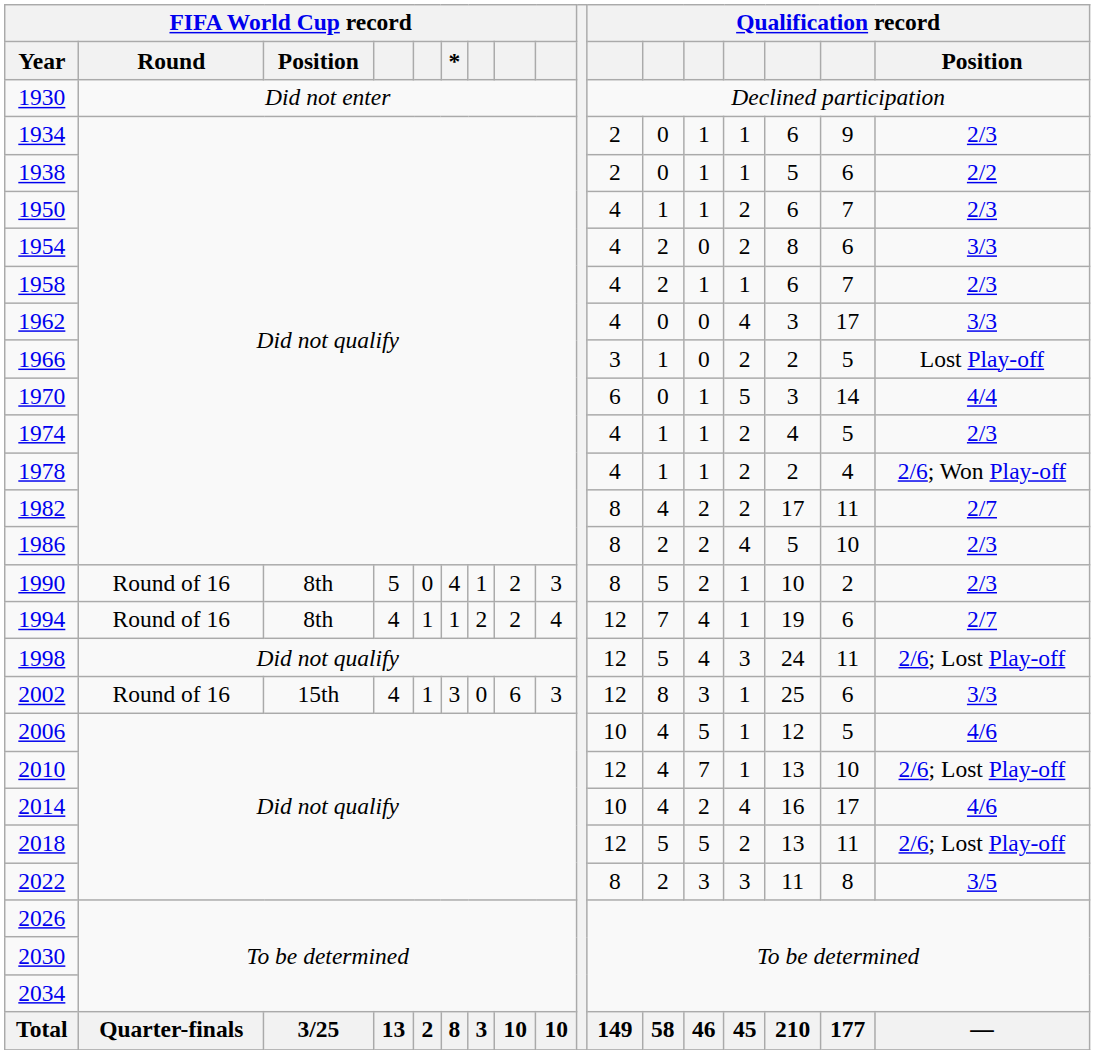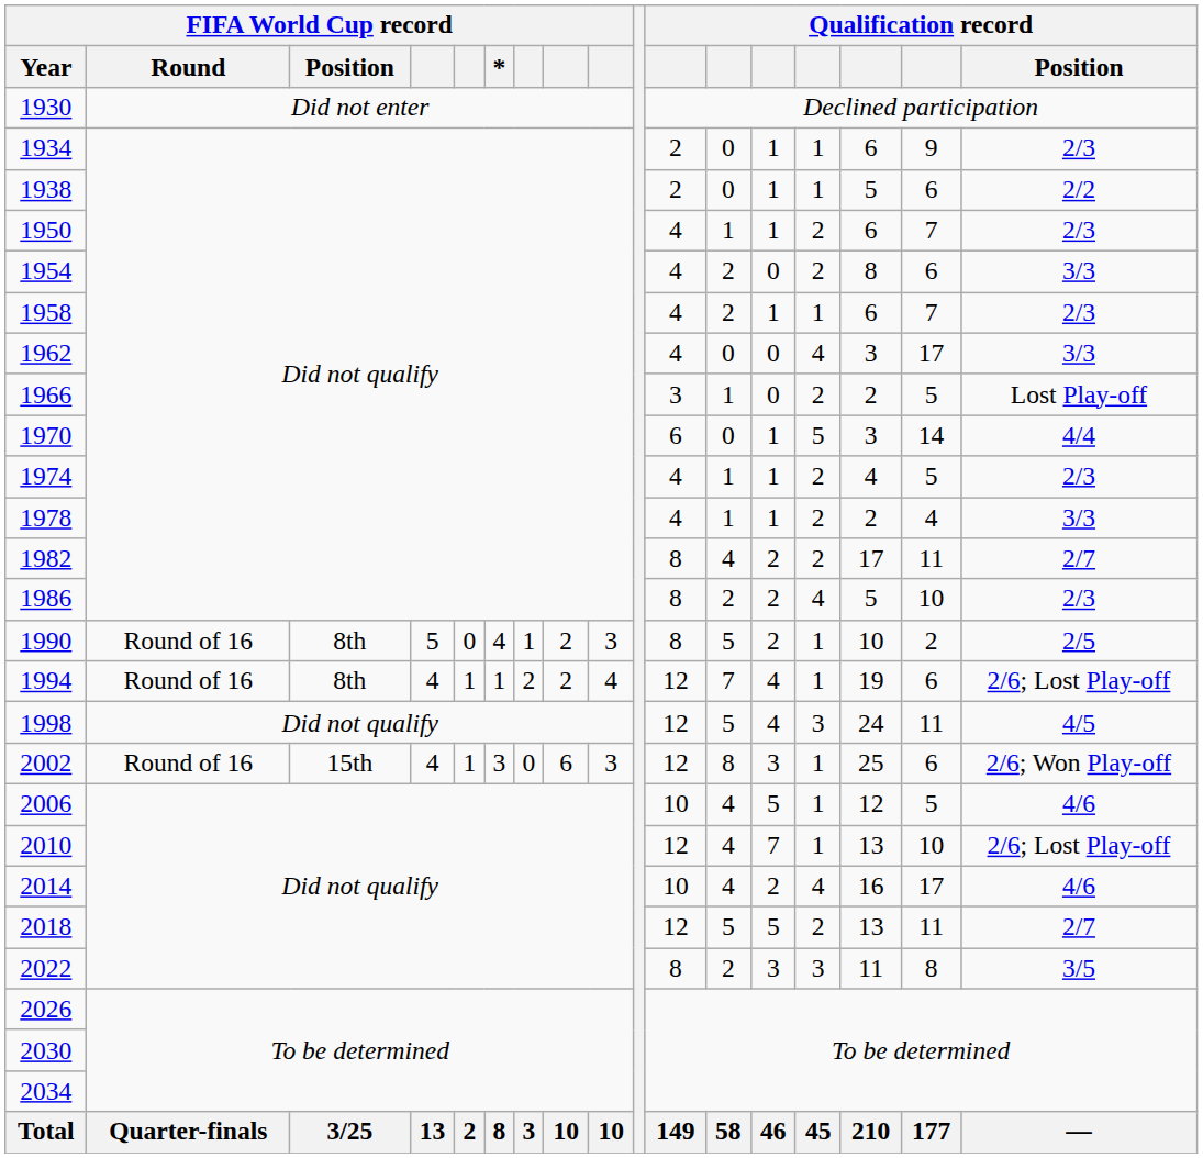 <table class="wikitable" style="text-align: center;">
 <tr>
 <th colspan=9><a href='#'>FIFA World Cup</a> record</th>
 <th style="width:1%;" rowspan="28"></th>
 <th colspan=7><a href='#'>Qualification</a> record</th>
 </tr>
 <tr>
 <th>Year</th>
 <th>Round</th>
 <th>Position</th>
 <th></th>
 <th></th>
 <th>*</th>
 <th></th>
 <th></th>
 <th></th>
 <th></th>
 <th></th>
 <th></th>
 <th></th>
 <th></th>
 <th></th>
 <th>Position</th>
 </tr>
 <tr>
 <td> <a href='#'>1930</a></td>
 <td colspan=8><em>Did not enter</em></td>
 <td colspan=7><em>Declined participation</em></td>
 </tr>
 <tr>
 <td> <a href='#'>1934</a></td>
 <td rowspan=12 colspan=8><em>Did not qualify</em></td>
 <td>2</td>
 <td>0</td>
 <td>1</td>
 <td>1</td>
 <td>6</td>
 <td>9</td>
 <td><a href='#'>2/3</a></td>
 </tr>
 <tr>
 <td> <a href='#'>1938</a></td>
 <td>2</td>
 <td>0</td>
 <td>1</td>
 <td>1</td>
 <td>5</td>
 <td>6</td>
 <td><a href='#'>2/2</a></td>
 </tr>
 <tr>
 <td> <a href='#'>1950</a></td>
 <td>4</td>
 <td>1</td>
 <td>1</td>
 <td>2</td>
 <td>6</td>
 <td>7</td>
 <td><a href='#'>2/3</a></td>
 </tr>
 <tr>
 <td> <a href='#'>1954</a></td>
 <td>4</td>
 <td>2</td>
 <td>0</td>
 <td>2</td>
 <td>8</td>
 <td>6</td>
 <td><a href='#'>3/3</a></td>
 </tr>
 <tr>
 <td> <a href='#'>1958</a></td>
 <td>4</td>
 <td>2</td>
 <td>1</td>
 <td>1</td>
 <td>6</td>
 <td>7</td>
 <td><a href='#'>2/3</a></td>
 </tr>
 <tr>
 <td> <a href='#'>1962</a></td>
 <td>4</td>
 <td>0</td>
 <td>0</td>
 <td>4</td>
 <td>3</td>
 <td>17</td>
 <td><a href='#'>3/3</a></td>
 </tr>
 <tr>
 <td> <a href='#'>1966</a></td>
 <td>3</td>
 <td>1</td>
 <td>0</td>
 <td>2</td>
 <td>2</td>
 <td>5</td>
 <td>Lost <a href='#'>Play-off</a></td>
 </tr>
 <tr>
 <td> <a href='#'>1970</a></td>
 <td>6</td>
 <td>0</td>
 <td>1</td>
 <td>5</td>
 <td>3</td>
 <td>14</td>
 <td><a href='#'>4/4</a></td>
 </tr>
 <tr>
 <td> <a href='#'>1974</a></td>
 <td>4</td>
 <td>1</td>
 <td>1</td>
 <td>2</td>
 <td>4</td>
 <td>5</td>
 <td><a href='#'>2/3</a></td>
 </tr>
 <tr>
 <td> <a href='#'>1978</a></td>
 <td>4</td>
 <td>1</td>
 <td>1</td>
 <td>2</td>
 <td>2</td>
 <td>4</td>
-<td><a href='#'>2/6</a>; Won <a href='#'>Play-off</a></td>
+<td><a href='#'>3/3</a></td>
 </tr>
 <tr>
 <td> <a href='#'>1982</a></td>
 <td>8</td>
 <td>4</td>
 <td>2</td>
 <td>2</td>
 <td>17</td>
 <td>11</td>
 <td><a href='#'>2/7</a></td>
 </tr>
 <tr>
 <td> <a href='#'>1986</a></td>
 <td>8</td>
 <td>2</td>
 <td>2</td>
 <td>4</td>
 <td>5</td>
 <td>10</td>
 <td><a href='#'>2/3</a></td>
 </tr>
 <tr>
 <td> <a href='#'>1990</a></td>
 <td>Round of 16</td>
 <td>8th</td>
 <td>5</td>
 <td>0</td>
 <td>4</td>
 <td>1</td>
 <td>2</td>
 <td>3</td>
 <td>8</td>
 <td>5</td>
 <td>2</td>
 <td>1</td>
 <td>10</td>
 <td>2</td>
-<td><a href='#'>2/3</a></td>
+<td><a href='#'>2/5</a></td>
 </tr>
 <tr>
 <td> <a href='#'>1994</a></td>
 <td>Round of 16</td>
 <td>8th</td>
 <td>4</td>
 <td>1</td>
 <td>1</td>
 <td>2</td>
 <td>2</td>
 <td>4</td>
 <td>12</td>
 <td>7</td>
 <td>4</td>
 <td>1</td>
 <td>19</td>
 <td>6</td>
-<td><a href='#'>2/7</a></td>
+<td><a href='#'>2/6</a>; Lost <a href='#'>Play-off</a></td>
 </tr>
 <tr>
 <td> <a href='#'>1998</a></td>
 <td colspan=8><em>Did not qualify</em></td>
 <td>12</td>
 <td>5</td>
 <td>4</td>
 <td>3</td>
 <td>24</td>
 <td>11</td>
-<td><a href='#'>2/6</a>; Lost <a href='#'>Play-off</a></td>
+<td><a href='#'>4/5</a></td>
 </tr>
 <tr>
 <td>  <a href='#'>2002</a></td>
 <td>Round of 16</td>
 <td>15th</td>
 <td>4</td>
 <td>1</td>
 <td>3</td>
 <td>0</td>
 <td>6</td>
 <td>3</td>
 <td>12</td>
 <td>8</td>
 <td>3</td>
 <td>1</td>
 <td>25</td>
 <td>6</td>
-<td><a href='#'>3/3</a></td>
+<td><a href='#'>2/6</a>; Won <a href='#'>Play-off</a></td>
 </tr>
 <tr>
 <td> <a href='#'>2006</a></td>
 <td rowspan=5 colspan=8><em>Did not qualify</em></td>
 <td>10</td>
 <td>4</td>
 <td>5</td>
 <td>1</td>
 <td>12</td>
 <td>5</td>
 <td><a href='#'>4/6</a></td>
 </tr>
 <tr>
 <td> <a href='#'>2010</a></td>
 <td>12</td>
 <td>4</td>
 <td>7</td>
 <td>1</td>
 <td>13</td>
 <td>10</td>
 <td><a href='#'>2/6</a>; Lost <a href='#'>Play-off</a></td>
 </tr>
 <tr>
 <td> <a href='#'>2014</a></td>
 <td>10</td>
 <td>4</td>
 <td>2</td>
 <td>4</td>
 <td>16</td>
 <td>17</td>
 <td><a href='#'>4/6</a></td>
 </tr>
 <tr>
 <td> <a href='#'>2018</a></td>
 <td>12</td>
 <td>5</td>
 <td>5</td>
 <td>2</td>
 <td>13</td>
 <td>11</td>
-<td><a href='#'>2/6</a>; Lost <a href='#'>Play-off</a></td>
+<td><a href='#'>2/7</a></td>
 </tr>
 <tr>
 <td> <a href='#'>2022</a></td>
 <td>8</td>
 <td>2</td>
 <td>3</td>
 <td>3</td>
 <td>11</td>
 <td>8</td>
 <td><a href='#'>3/5</a></td>
 </tr>
 <tr>
 <td>   <a href='#'>2026</a></td>
 <td colspan=8 rowspan=3><em>To be determined</em></td>
 <td colspan=8 rowspan=3><em>To be determined</em></td>
 </tr>
 <tr>
 <td>   <a href='#'>2030</a></td>
 </tr>
 <tr>
 <td> <a href='#'>2034</a></td>
 </tr>
 <tr>
 <th><strong>Total</strong></th>
 <th><strong>Quarter-finals</strong></th>
 <th><strong>3/25</strong></th>
 <th><strong>13</strong></th>
 <th><strong>2</strong></th>
 <th><strong>8</strong></th>
 <th><strong>3</strong></th>
 <th><strong>10</strong></th>
 <th><strong>10</strong></th>
 <th><strong>149</strong></th>
 <th><strong>58</strong></th>
 <th><strong>46</strong></th>
 <th><strong>45</strong></th>
 <th><strong>210</strong></th>
 <th><strong>177</strong></th>
 <th>—</th>
 </tr>
 </table>
